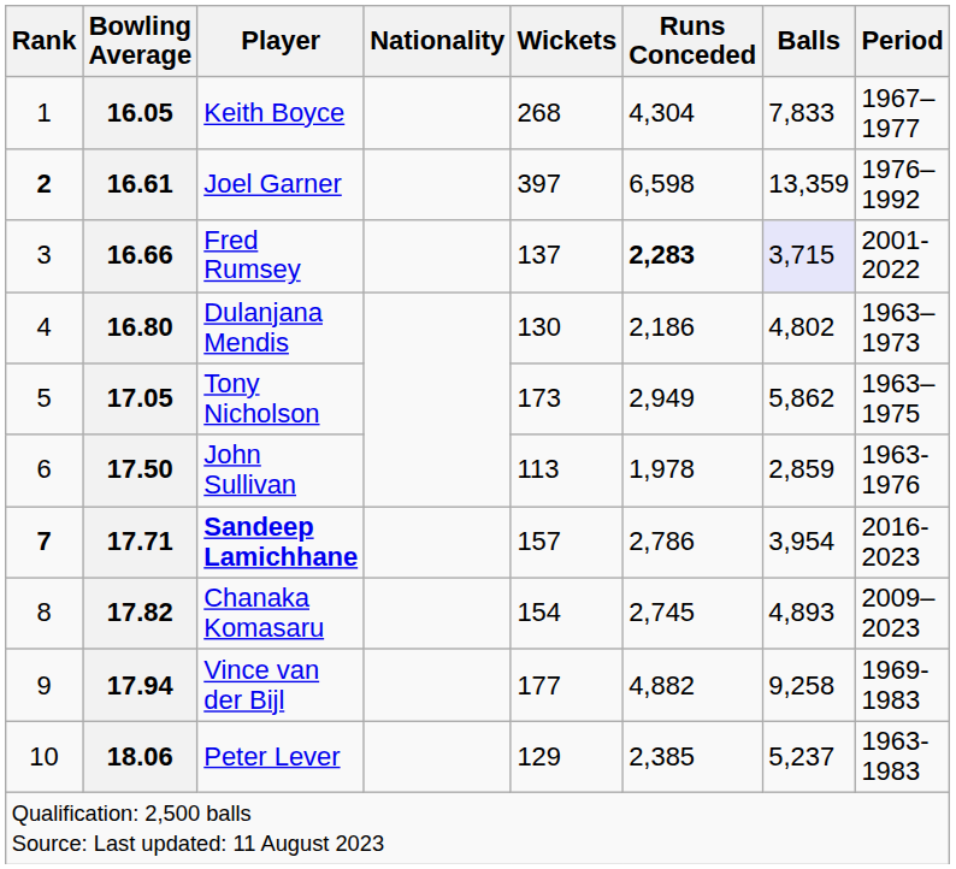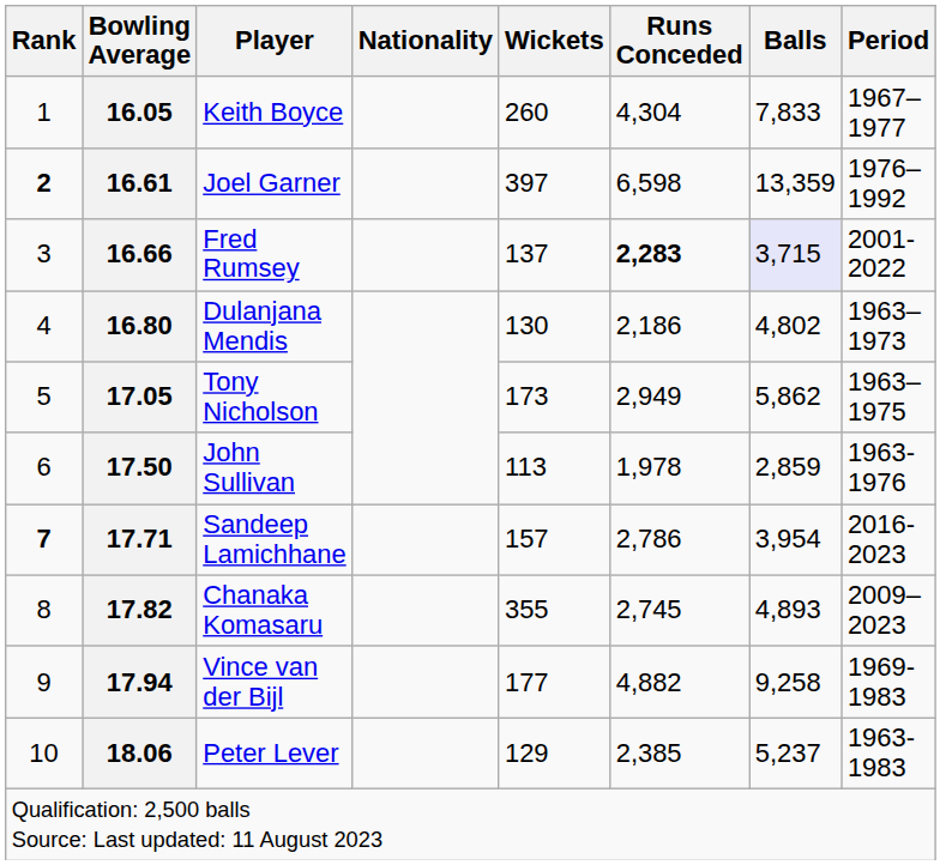 <table class="wikitable" style="width:90%;">
 <tr>
 <th scope=col>Rank</th>
 <th scope=col>Bowling Average</th>
 <th scope=col>Player</th>
 <th scope=col>Nationality</th>
 <th scope=col>Wickets</th>
 <th scope=col>Runs Conceded</th>
 <th scope=col>Balls</th>
 <th scope=col>Period</th>
 </tr>
 <tr>
 <td align=center>1</td>
 <th>16.05</th>
 <td><a href='#'>Keith Boyce</a></td>
 <td></td>
-<td>268</td>
+<td>260</td>
 <td>4,304</td>
 <td>7,833</td>
 <td>1967–1977</td>
 </tr>
 <tr>
 <td align=center><strong>2</strong></td>
 <th>16.61</th>
 <td><a href='#'>Joel Garner</a></td>
 <td></td>
 <td>397</td>
 <td>6,598</td>
 <td>13,359</td>
 <td>1976–1992</td>
 </tr>
 <tr>
 <td align=center>3</td>
 <th>16.66</th>
 <td><a href='#'>Fred Rumsey</a></td>
 <td></td>
 <td>137</td>
 <td><strong>2,283</strong></td>
 <td style="background: lavender;">3,715</td>
 <td>2001-2022</td>
 </tr>
 <tr>
 <td align=center>4</td>
 <th>16.80</th>
 <td><a href='#'>Dulanjana Mendis</a></td>
 <td rowspan=3></td>
 <td>130</td>
 <td>2,186</td>
 <td>4,802</td>
 <td>1963–1973</td>
 </tr>
 <tr>
 <td align=center>5</td>
 <th>17.05</th>
 <td><a href='#'>Tony Nicholson</a></td>
 <td>173</td>
 <td>2,949</td>
 <td>5,862</td>
 <td>1963–1975</td>
 </tr>
 <tr>
 <td align=center>6</td>
 <th>17.50</th>
 <td><a href='#'>John Sullivan</a></td>
 <td>113</td>
 <td>1,978</td>
 <td>2,859</td>
 <td>1963-1976</td>
 </tr>
 <tr>
 <td align=center><strong>7</strong></td>
 <th>17.71</th>
-<td><strong><a href='#'>Sandeep Lamichhane</a></strong></td>
+<td><a href='#'>Sandeep Lamichhane</a></td>
 <td></td>
 <td>157</td>
 <td>2,786</td>
 <td>3,954</td>
 <td>2016-2023</td>
 </tr>
 <tr>
 <td align=center>8</td>
 <th>17.82</th>
 <td><a href='#'>Chanaka Komasaru</a></td>
 <td></td>
-<td>154</td>
+<td>355</td>
 <td>2,745</td>
 <td>4,893</td>
 <td>2009–2023</td>
 </tr>
 <tr>
 <td align=center>9</td>
 <th>17.94</th>
 <td><a href='#'>Vince van der Bijl</a></td>
 <td></td>
 <td>177</td>
 <td>4,882</td>
 <td>9,258</td>
 <td>1969-1983</td>
 </tr>
 <tr>
 <td align=center>10</td>
 <th>18.06</th>
 <td><a href='#'>Peter Lever</a></td>
 <td></td>
 <td>129</td>
 <td>2,385</td>
 <td>5,237</td>
 <td>1963-1983</td>
 </tr>
 <tr>
 <td colspan="8"><small>Qualification: 2,500 balls<br>Source:  Last updated: 11 August 2023</small></td>
 </tr>
 </table>
